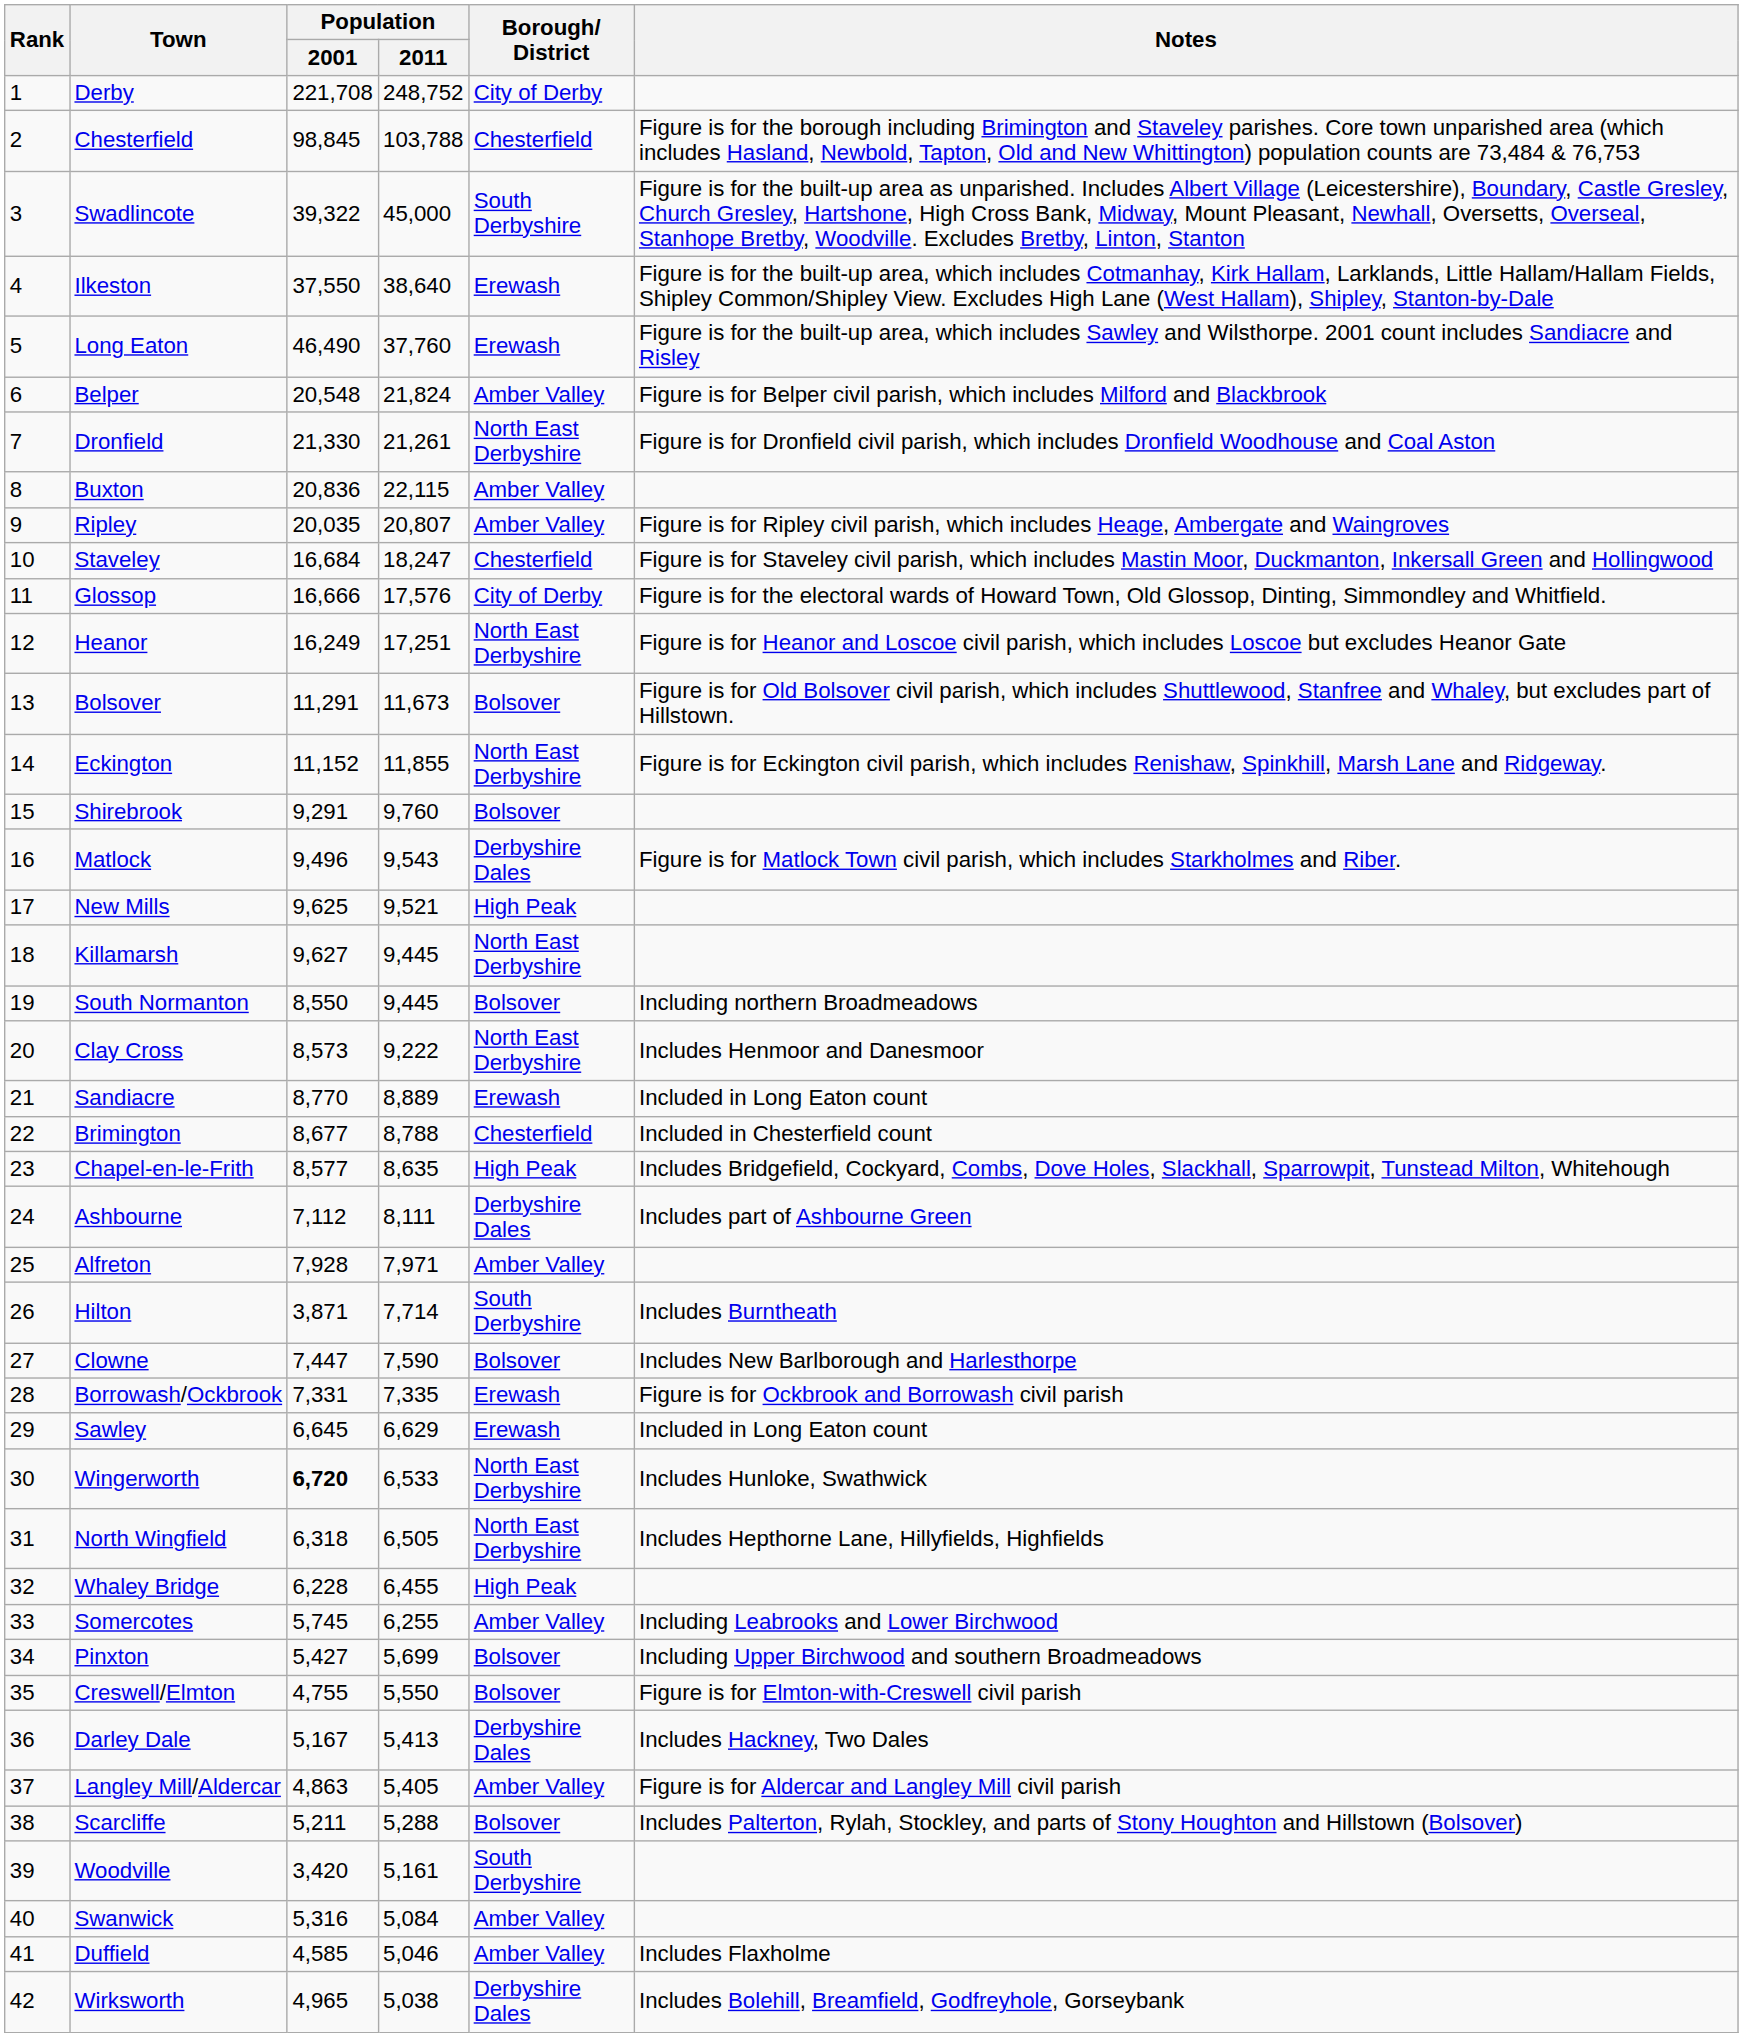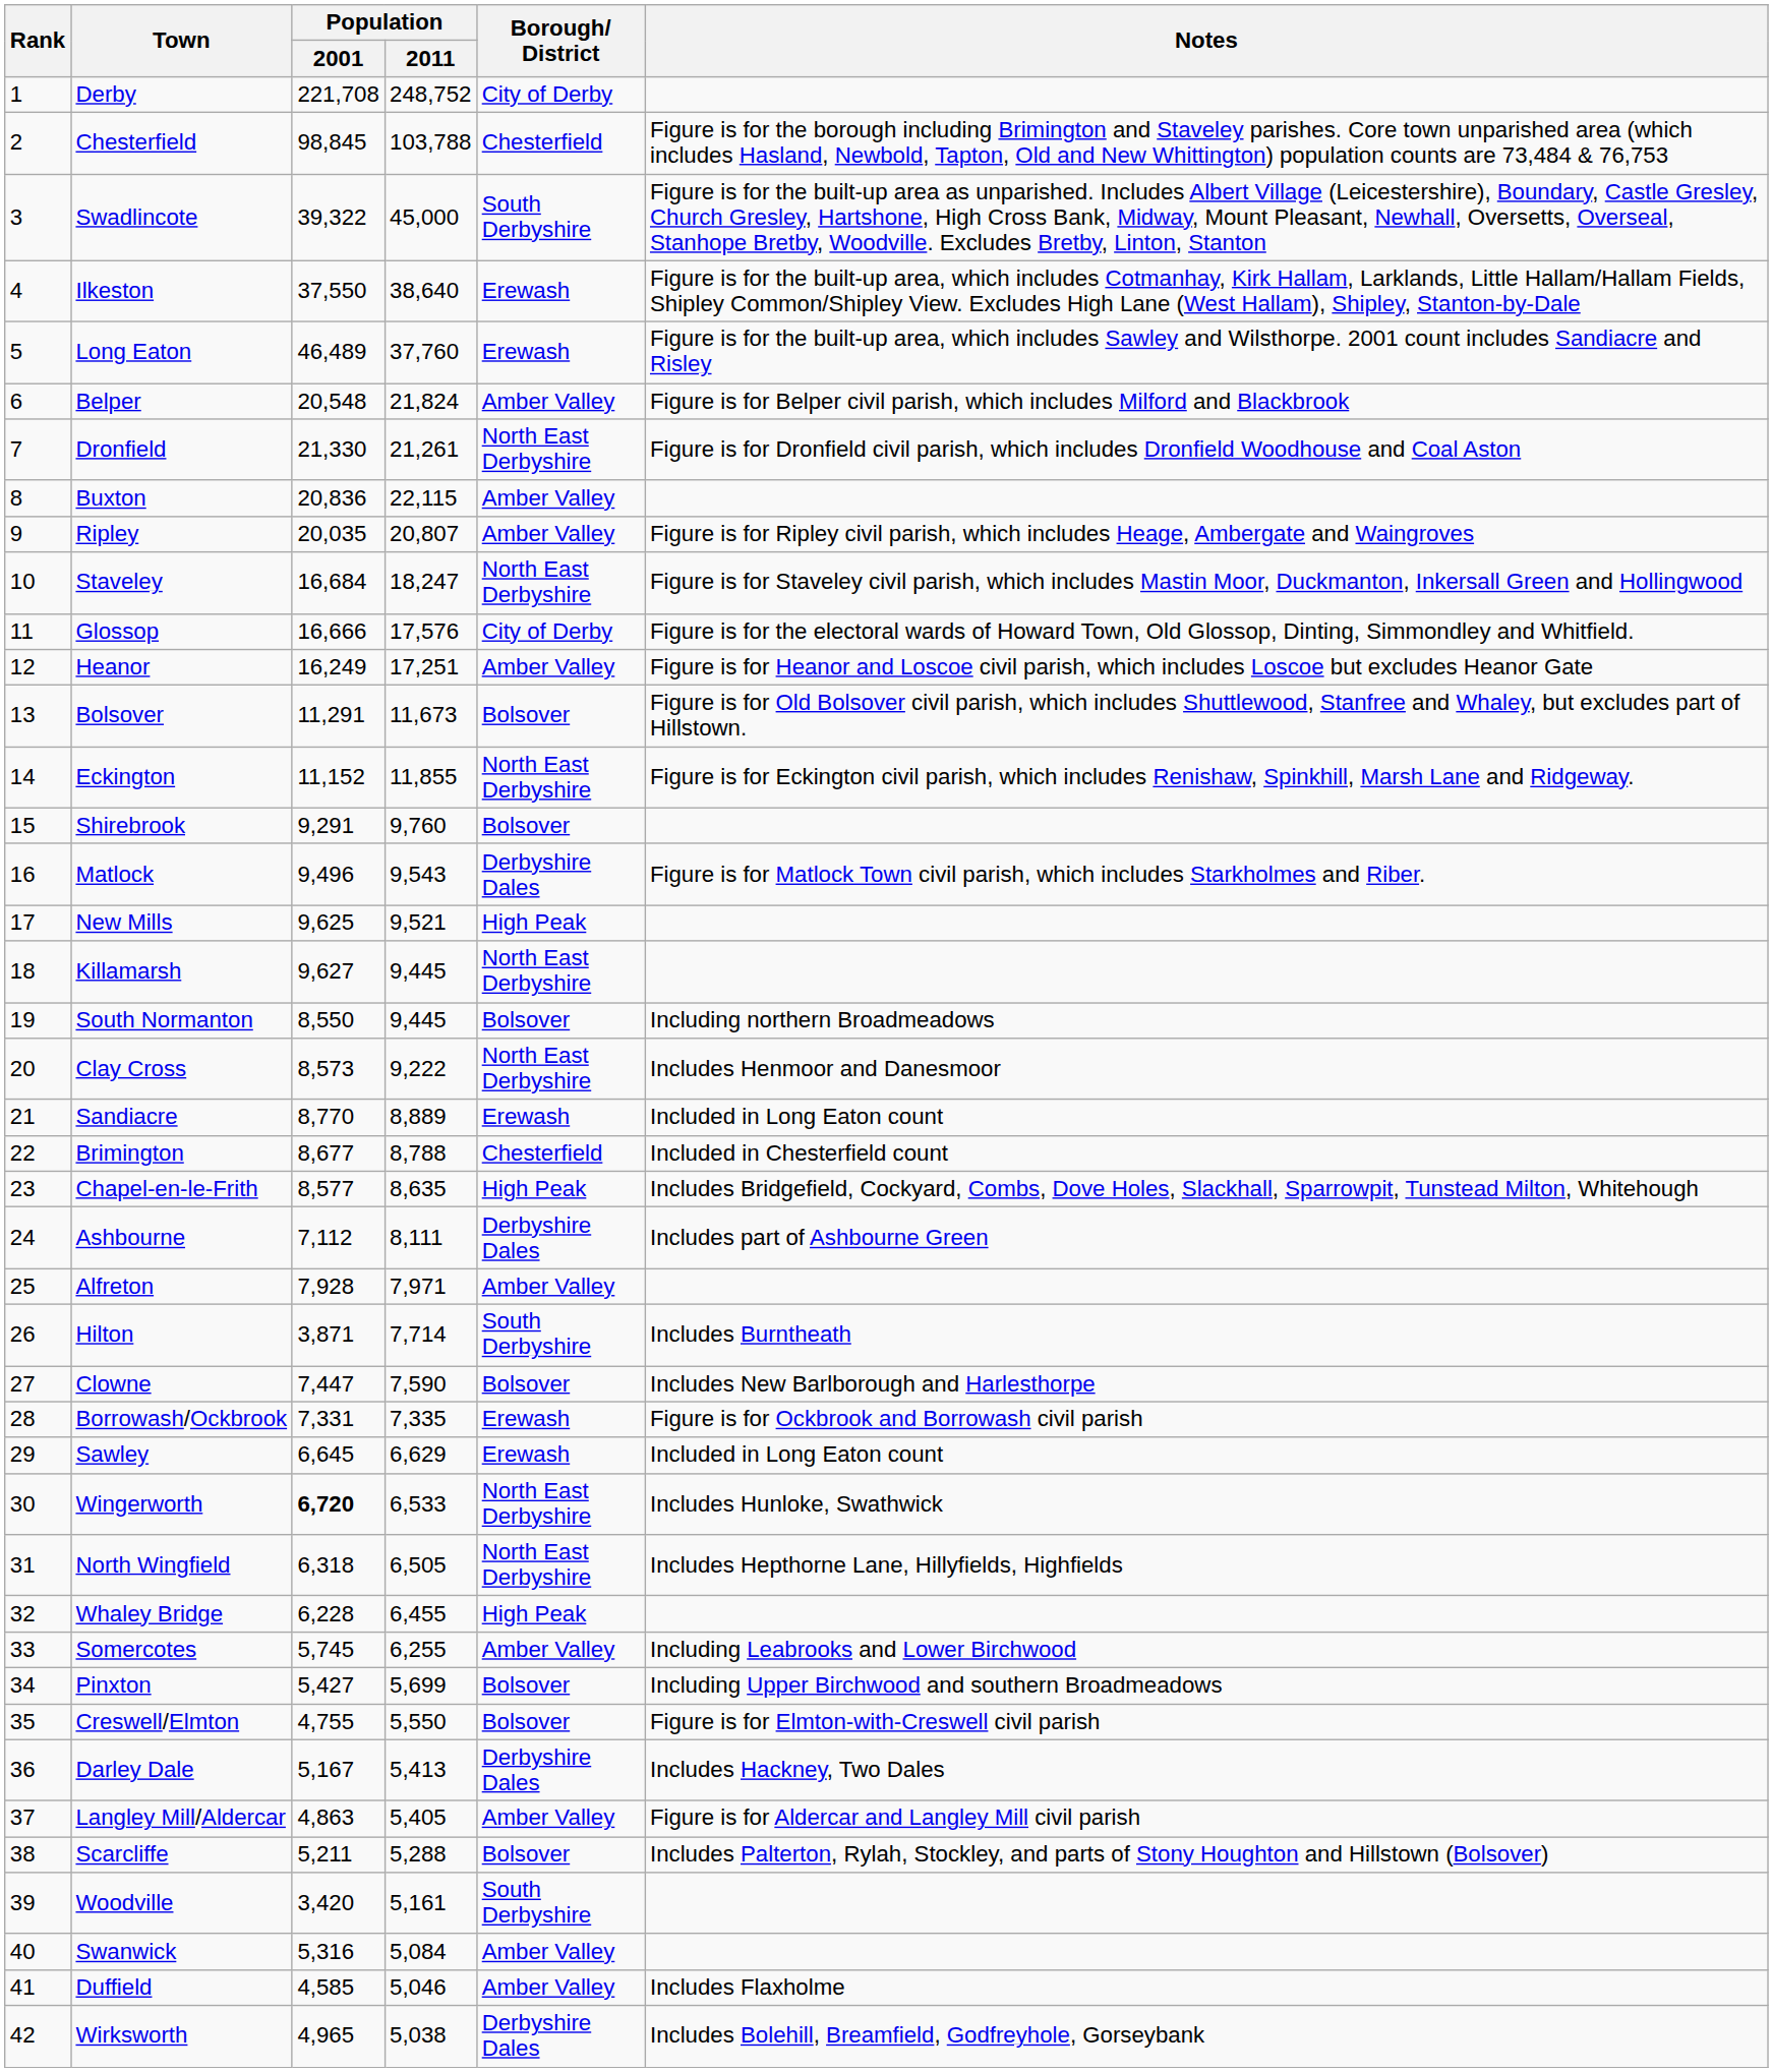 <table class="wikitable sortable">
 <tr>
 <th rowspan="2"><strong>Rank</strong></th>
 <th rowspan="2"><strong>Town</strong></th>
 <th colspan="2"><strong>Population</strong></th>
 <th rowspan="2"><strong>Borough/<br>District</strong></th>
 <th class="unsortable" rowspan="2">Notes</th>
 </tr>
 <tr>
 <th>2001</th>
 <th>2011</th>
 </tr>
 <tr>
 <td>1</td>
 <td><a href='#'>Derby</a></td>
 <td>221,708</td>
 <td>248,752</td>
 <td><a href='#'>City of Derby</a></td>
 <td></td>
 </tr>
 <tr>
 <td>2</td>
 <td><a href='#'>Chesterfield</a></td>
 <td>98,845</td>
 <td>103,788</td>
 <td><a href='#'>Chesterfield</a></td>
 <td>Figure is for the borough including <a href='#'>Brimington</a> and <a href='#'>Staveley</a> parishes. Core town unparished area (which includes <a href='#'>Hasland</a>, <a href='#'>Newbold</a>, <a href='#'>Tapton</a>, <a href='#'>Old and New Whittington</a>) population counts are 73,484 & 76,753</td>
 </tr>
 <tr>
 <td>3</td>
 <td><a href='#'>Swadlincote</a></td>
 <td>39,322</td>
 <td>45,000</td>
 <td><a href='#'>South Derbyshire</a></td>
 <td>Figure is for the built-up area as unparished. Includes <a href='#'>Albert Village</a> (Leicestershire), <a href='#'>Boundary</a>, <a href='#'>Castle Gresley</a>, <a href='#'>Church Gresley</a>, <a href='#'>Hartshone</a>, High Cross Bank, <a href='#'>Midway</a>, Mount Pleasant, <a href='#'>Newhall</a>, Oversetts, <a href='#'>Overseal</a>, <a href='#'>Stanhope Bretby</a>, <a href='#'>Woodville</a>. Excludes <a href='#'>Bretby</a>, <a href='#'>Linton</a>, <a href='#'>Stanton</a></td>
 </tr>
 <tr>
 <td>4</td>
 <td><a href='#'>Ilkeston</a></td>
 <td>37,550</td>
 <td>38,640</td>
 <td><a href='#'>Erewash</a></td>
 <td>Figure is for the built-up area, which includes <a href='#'>Cotmanhay</a>, <a href='#'>Kirk Hallam</a>, Larklands, Little Hallam/Hallam Fields, Shipley Common/Shipley View. Excludes High Lane (<a href='#'>West Hallam</a>), <a href='#'>Shipley</a>, <a href='#'>Stanton-by-Dale</a></td>
 </tr>
 <tr>
 <td>5</td>
 <td><a href='#'>Long Eaton</a></td>
-<td>46,490</td>
+<td>46,489</td>
 <td>37,760</td>
 <td><a href='#'>Erewash</a></td>
 <td>Figure is for the built-up area, which includes <a href='#'>Sawley</a> and Wilsthorpe. 2001 count includes <a href='#'>Sandiacre</a> and <a href='#'>Risley</a></td>
 </tr>
 <tr>
 <td>6</td>
 <td><a href='#'>Belper</a></td>
 <td>20,548</td>
 <td>21,824</td>
 <td><a href='#'>Amber Valley</a></td>
 <td>Figure is for Belper civil parish, which includes <a href='#'>Milford</a> and <a href='#'>Blackbrook</a></td>
 </tr>
 <tr>
 <td>7</td>
 <td><a href='#'>Dronfield</a></td>
 <td>21,330</td>
 <td>21,261</td>
 <td><a href='#'>North East Derbyshire</a></td>
 <td>Figure is for Dronfield civil parish, which includes <a href='#'>Dronfield Woodhouse</a> and <a href='#'>Coal Aston</a></td>
 </tr>
 <tr>
 <td>8</td>
 <td><a href='#'>Buxton</a></td>
 <td>20,836</td>
 <td>22,115</td>
 <td><a href='#'>Amber Valley</a></td>
 <td></td>
 </tr>
 <tr>
 <td>9</td>
 <td><a href='#'>Ripley</a></td>
 <td>20,035</td>
 <td>20,807</td>
 <td><a href='#'>Amber Valley</a></td>
 <td>Figure is for Ripley civil parish, which includes <a href='#'>Heage</a>, <a href='#'>Ambergate</a> and <a href='#'>Waingroves</a></td>
 </tr>
 <tr>
 <td>10</td>
 <td><a href='#'>Staveley</a></td>
 <td>16,684</td>
 <td>18,247</td>
-<td><a href='#'>Chesterfield</a></td>
+<td><a href='#'>North East Derbyshire</a></td>
 <td>Figure is for Staveley civil parish, which includes <a href='#'>Mastin Moor</a>, <a href='#'>Duckmanton</a>, <a href='#'>Inkersall Green</a> and <a href='#'>Hollingwood</a></td>
 </tr>
 <tr>
 <td>11</td>
 <td><a href='#'>Glossop</a></td>
 <td>16,666<br></td>
 <td>17,576<br></td>
 <td><a href='#'>City of Derby</a></td>
 <td>Figure is for the electoral wards of Howard Town, Old Glossop, Dinting, Simmondley and Whitfield.</td>
 </tr>
 <tr>
 <td>12</td>
 <td><a href='#'>Heanor</a></td>
 <td>16,249</td>
 <td>17,251</td>
-<td><a href='#'>North East Derbyshire</a></td>
+<td><a href='#'>Amber Valley</a></td>
 <td>Figure is for <a href='#'>Heanor and Loscoe</a> civil parish, which includes <a href='#'>Loscoe</a> but excludes Heanor Gate</td>
 </tr>
 <tr>
 <td>13</td>
 <td><a href='#'>Bolsover</a></td>
 <td>11,291</td>
 <td>11,673</td>
 <td><a href='#'>Bolsover</a></td>
 <td>Figure is for <a href='#'>Old Bolsover</a> civil parish, which includes <a href='#'>Shuttlewood</a>, <a href='#'>Stanfree</a> and <a href='#'>Whaley</a>, but excludes part of Hillstown.</td>
 </tr>
 <tr>
 <td>14</td>
 <td><a href='#'>Eckington</a></td>
 <td>11,152</td>
 <td>11,855</td>
 <td><a href='#'>North East Derbyshire</a></td>
 <td>Figure is for Eckington civil parish, which includes <a href='#'>Renishaw</a>, <a href='#'>Spinkhill</a>, <a href='#'>Marsh Lane</a> and <a href='#'>Ridgeway</a>.</td>
 </tr>
 <tr>
 <td>15</td>
 <td><a href='#'>Shirebrook</a></td>
 <td>9,291</td>
 <td>9,760</td>
 <td><a href='#'>Bolsover</a></td>
 <td></td>
 </tr>
 <tr>
 <td>16</td>
 <td><a href='#'>Matlock</a></td>
 <td>9,496</td>
 <td>9,543</td>
 <td><a href='#'>Derbyshire Dales</a></td>
 <td>Figure is for <a href='#'>Matlock Town</a> civil parish, which includes <a href='#'>Starkholmes</a> and <a href='#'>Riber</a>.</td>
 </tr>
 <tr>
 <td>17</td>
 <td><a href='#'>New Mills</a></td>
 <td>9,625</td>
 <td>9,521</td>
 <td><a href='#'>High Peak</a></td>
 <td></td>
 </tr>
 <tr>
 <td>18</td>
 <td><a href='#'>Killamarsh</a></td>
 <td>9,627</td>
 <td>9,445</td>
 <td><a href='#'>North East Derbyshire</a></td>
 <td></td>
 </tr>
 <tr>
 <td>19</td>
 <td><a href='#'>South Normanton</a></td>
 <td>8,550</td>
 <td>9,445</td>
 <td><a href='#'>Bolsover</a></td>
 <td>Including northern Broadmeadows</td>
 </tr>
 <tr>
 <td>20</td>
 <td><a href='#'>Clay Cross</a></td>
 <td>8,573</td>
 <td>9,222</td>
 <td><a href='#'>North East Derbyshire</a></td>
 <td>Includes Henmoor and Danesmoor</td>
 </tr>
 <tr>
 <td>21</td>
 <td><a href='#'>Sandiacre</a></td>
 <td>8,770</td>
 <td>8,889</td>
 <td><a href='#'>Erewash</a></td>
 <td>Included in Long Eaton count</td>
 </tr>
 <tr>
 <td>22</td>
 <td><a href='#'>Brimington</a></td>
 <td>8,677</td>
 <td>8,788</td>
 <td><a href='#'>Chesterfield</a></td>
 <td>Included in Chesterfield count</td>
 </tr>
 <tr>
 <td>23</td>
 <td><a href='#'>Chapel-en-le-Frith</a></td>
 <td>8,577</td>
 <td>8,635</td>
 <td><a href='#'>High Peak</a></td>
 <td>Includes Bridgefield, Cockyard, <a href='#'>Combs</a>, <a href='#'>Dove Holes</a>, <a href='#'>Slackhall</a>, <a href='#'>Sparrowpit</a>, <a href='#'>Tunstead Milton</a>, Whitehough</td>
 </tr>
 <tr>
 <td>24</td>
 <td><a href='#'>Ashbourne</a></td>
 <td>7,112</td>
 <td>8,111</td>
 <td><a href='#'>Derbyshire Dales</a></td>
 <td>Includes part of <a href='#'>Ashbourne Green</a></td>
 </tr>
 <tr>
 <td>25</td>
 <td><a href='#'>Alfreton</a></td>
 <td>7,928</td>
 <td>7,971</td>
 <td><a href='#'>Amber Valley</a></td>
 <td></td>
 </tr>
 <tr>
 <td>26</td>
 <td><a href='#'>Hilton</a></td>
 <td>3,871</td>
 <td>7,714</td>
 <td><a href='#'>South Derbyshire</a></td>
 <td>Includes <a href='#'>Burntheath</a></td>
 </tr>
 <tr>
 <td>27</td>
 <td><a href='#'>Clowne</a></td>
 <td>7,447</td>
 <td>7,590</td>
 <td><a href='#'>Bolsover</a></td>
 <td>Includes New Barlborough and <a href='#'>Harlesthorpe</a></td>
 </tr>
 <tr>
 <td>28</td>
 <td><a href='#'>Borrowash</a>/<a href='#'>Ockbrook</a></td>
 <td>7,331</td>
 <td>7,335</td>
 <td><a href='#'>Erewash</a></td>
 <td>Figure is for <a href='#'>Ockbrook and Borrowash</a> civil parish</td>
 </tr>
 <tr>
 <td>29</td>
 <td><a href='#'>Sawley</a></td>
 <td>6,645</td>
 <td>6,629</td>
 <td><a href='#'>Erewash</a></td>
 <td>Included in Long Eaton count</td>
 </tr>
 <tr>
 <td>30</td>
 <td><a href='#'>Wingerworth</a></td>
 <td><strong>6,720</strong></td>
 <td>6,533</td>
 <td><a href='#'>North East Derbyshire</a></td>
 <td>Includes Hunloke, Swathwick</td>
 </tr>
 <tr>
 <td>31</td>
 <td><a href='#'>North Wingfield</a></td>
 <td>6,318</td>
 <td>6,505</td>
 <td><a href='#'>North East Derbyshire</a></td>
 <td>Includes Hepthorne Lane, Hillyfields, Highfields</td>
 </tr>
 <tr>
 <td>32</td>
 <td><a href='#'>Whaley Bridge</a></td>
 <td>6,228</td>
 <td>6,455</td>
 <td><a href='#'>High Peak</a></td>
 <td></td>
 </tr>
 <tr>
 <td>33</td>
 <td><a href='#'>Somercotes</a></td>
 <td>5,745</td>
 <td>6,255</td>
 <td><a href='#'>Amber Valley</a></td>
 <td>Including <a href='#'>Leabrooks</a> and <a href='#'>Lower Birchwood</a></td>
 </tr>
 <tr>
 <td>34</td>
 <td><a href='#'>Pinxton</a></td>
 <td>5,427</td>
 <td>5,699</td>
 <td><a href='#'>Bolsover</a></td>
 <td>Including <a href='#'>Upper Birchwood</a> and southern Broadmeadows</td>
 </tr>
 <tr>
 <td>35</td>
 <td><a href='#'>Creswell</a>/<a href='#'>Elmton</a></td>
 <td>4,755</td>
 <td>5,550</td>
 <td><a href='#'>Bolsover</a></td>
 <td>Figure is for <a href='#'>Elmton-with-Creswell</a> civil parish</td>
 </tr>
 <tr>
 <td>36</td>
 <td><a href='#'>Darley Dale</a></td>
 <td>5,167</td>
 <td>5,413</td>
 <td><a href='#'>Derbyshire Dales</a></td>
 <td>Includes <a href='#'>Hackney</a>, Two Dales</td>
 </tr>
 <tr>
 <td>37</td>
 <td><a href='#'>Langley Mill</a>/<a href='#'>Aldercar</a></td>
 <td>4,863</td>
 <td>5,405</td>
 <td><a href='#'>Amber Valley</a></td>
 <td>Figure is for <a href='#'>Aldercar and Langley Mill</a> civil parish</td>
 </tr>
 <tr>
 <td>38</td>
 <td><a href='#'>Scarcliffe</a></td>
 <td>5,211</td>
 <td>5,288</td>
 <td><a href='#'>Bolsover</a></td>
 <td>Includes <a href='#'>Palterton</a>, Rylah, Stockley, and parts of <a href='#'>Stony Houghton</a> and Hillstown (<a href='#'>Bolsover</a>)</td>
 </tr>
 <tr>
 <td>39</td>
 <td><a href='#'>Woodville</a></td>
 <td>3,420</td>
 <td>5,161</td>
 <td><a href='#'>South Derbyshire</a></td>
 <td></td>
 </tr>
 <tr>
 <td>40</td>
 <td><a href='#'>Swanwick</a></td>
 <td>5,316</td>
 <td>5,084</td>
 <td><a href='#'>Amber Valley</a></td>
 <td></td>
 </tr>
 <tr>
 <td>41</td>
 <td><a href='#'>Duffield</a></td>
 <td>4,585</td>
 <td>5,046</td>
 <td><a href='#'>Amber Valley</a></td>
 <td>Includes Flaxholme</td>
 </tr>
 <tr>
 <td>42</td>
 <td><a href='#'>Wirksworth</a></td>
 <td>4,965</td>
 <td>5,038</td>
 <td><a href='#'>Derbyshire Dales</a></td>
 <td>Includes <a href='#'>Bolehill</a>, <a href='#'>Breamfield</a>, <a href='#'>Godfreyhole</a>, Gorseybank</td>
 </tr>
 </table>
